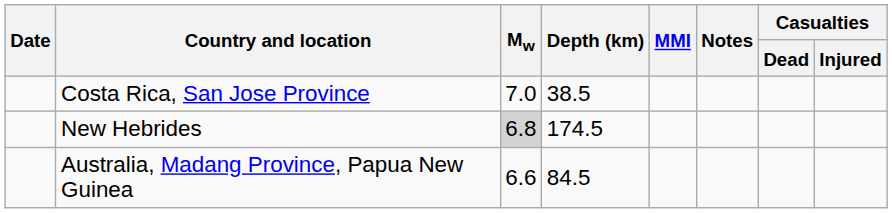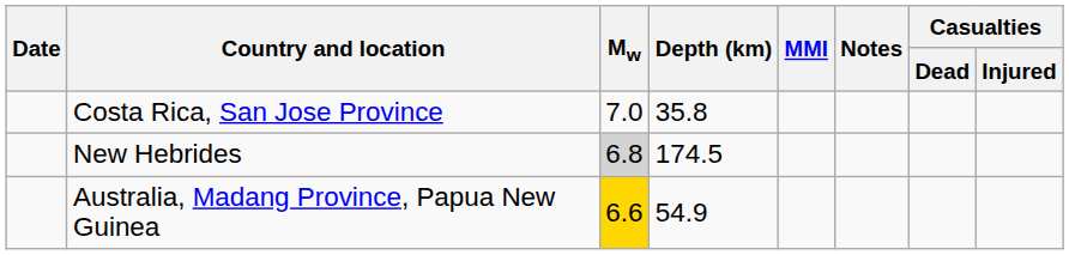 <table class="wikitable sortable sort-under" style="border:1px black; margin-left:1em;">
 <tr>
 <th rowspan="2"><small>Date</small></th>
 <th rowspan="2" style="width: 310px"><small>Country and location</small></th>
 <th rowspan="2"><small>M<sub>w</sub></small></th>
 <th rowspan="2"><small>Depth (km)</small></th>
 <th rowspan="2"><small><a href='#'>MMI</a></small></th>
 <th rowspan="2" class="unsortable"><small>Notes</small></th>
 <th colspan="2"><small>Casualties</small></th>
 </tr>
 <tr>
 <th><small>Dead</small></th>
 <th><small>Injured</small></th>
 </tr>
 <tr>
 <td></td>
 <td>Costa Rica, <a href='#'>San Jose Province</a></td>
 <td>7.0</td>
-<td>38.5</td>
+<td>35.8</td>
 <td></td>
 <td></td>
 <td></td>
 <td></td>
 </tr>
 <tr>
 <td></td>
 <td>New Hebrides</td>
 <td style="background: lightgrey;">6.8</td>
 <td>174.5</td>
 <td></td>
 <td></td>
 <td></td>
 <td></td>
 </tr>
 <tr>
 <td></td>
 <td>Australia, <a href='#'>Madang Province</a>, Papua New Guinea</td>
-<td>6.6</td>
-<td>84.5</td>
+<td style="background: gold;">6.6</td>
+<td>54.9</td>
 <td></td>
 <td></td>
 <td></td>
 <td></td>
 </tr>
 </table>
